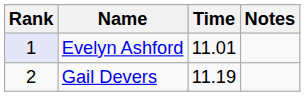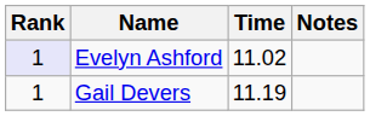 <table class="wikitable sortable" style="text-align:center">
 <tr>
 <th>Rank</th>
 <th>Name</th>
 <th>Time</th>
 <th>Notes</th>
 </tr>
 <tr>
 <td style="background: lavender;">1</td>
 <td align=left><a href='#'>Evelyn Ashford</a></td>
-<td>11.01</td>
+<td>11.02</td>
 <td></td>
 </tr>
 <tr>
-<td>2</td>
+<td>1</td>
 <td align=left><a href='#'>Gail Devers</a></td>
 <td>11.19</td>
 <td></td>
 </tr>
 </table>
